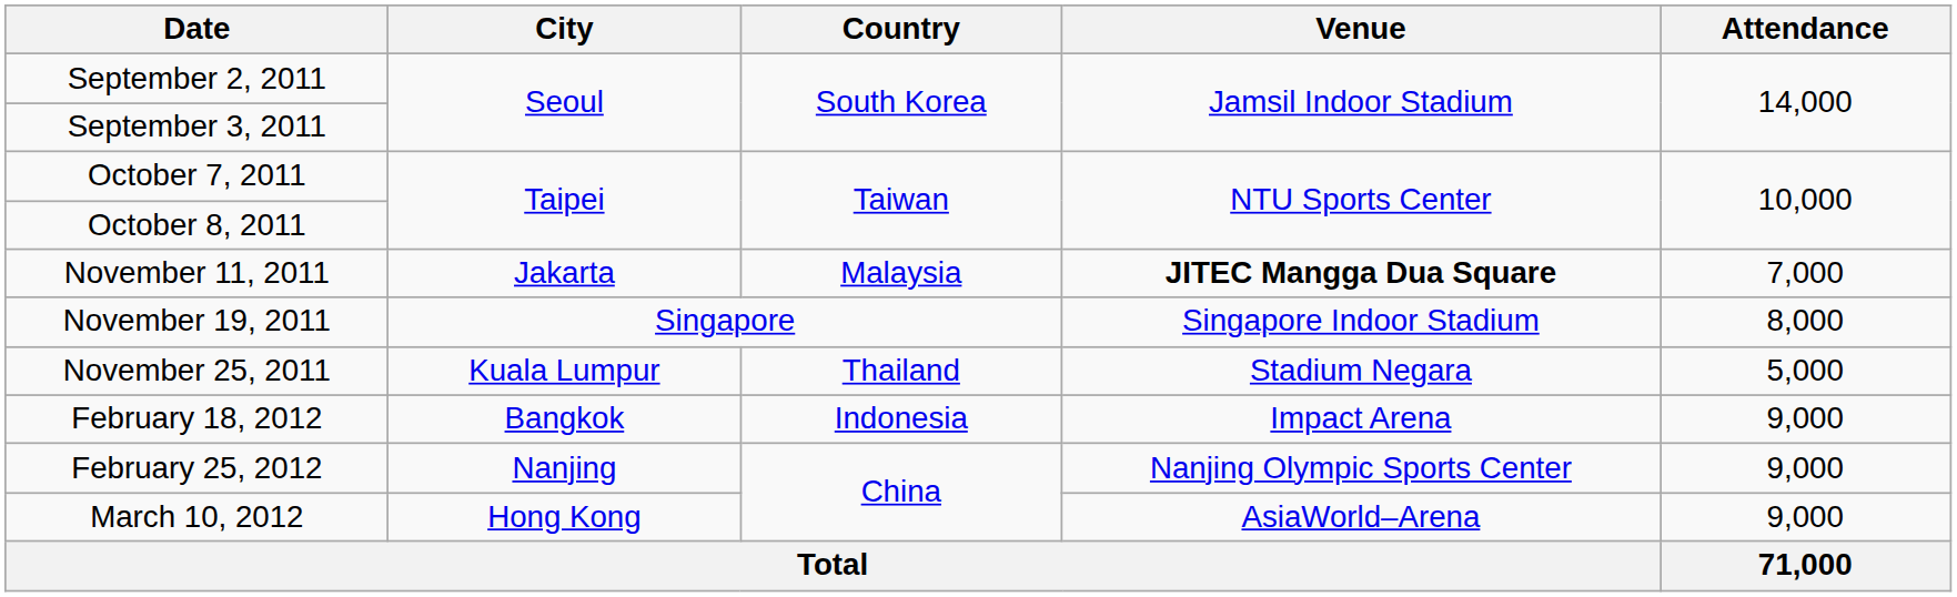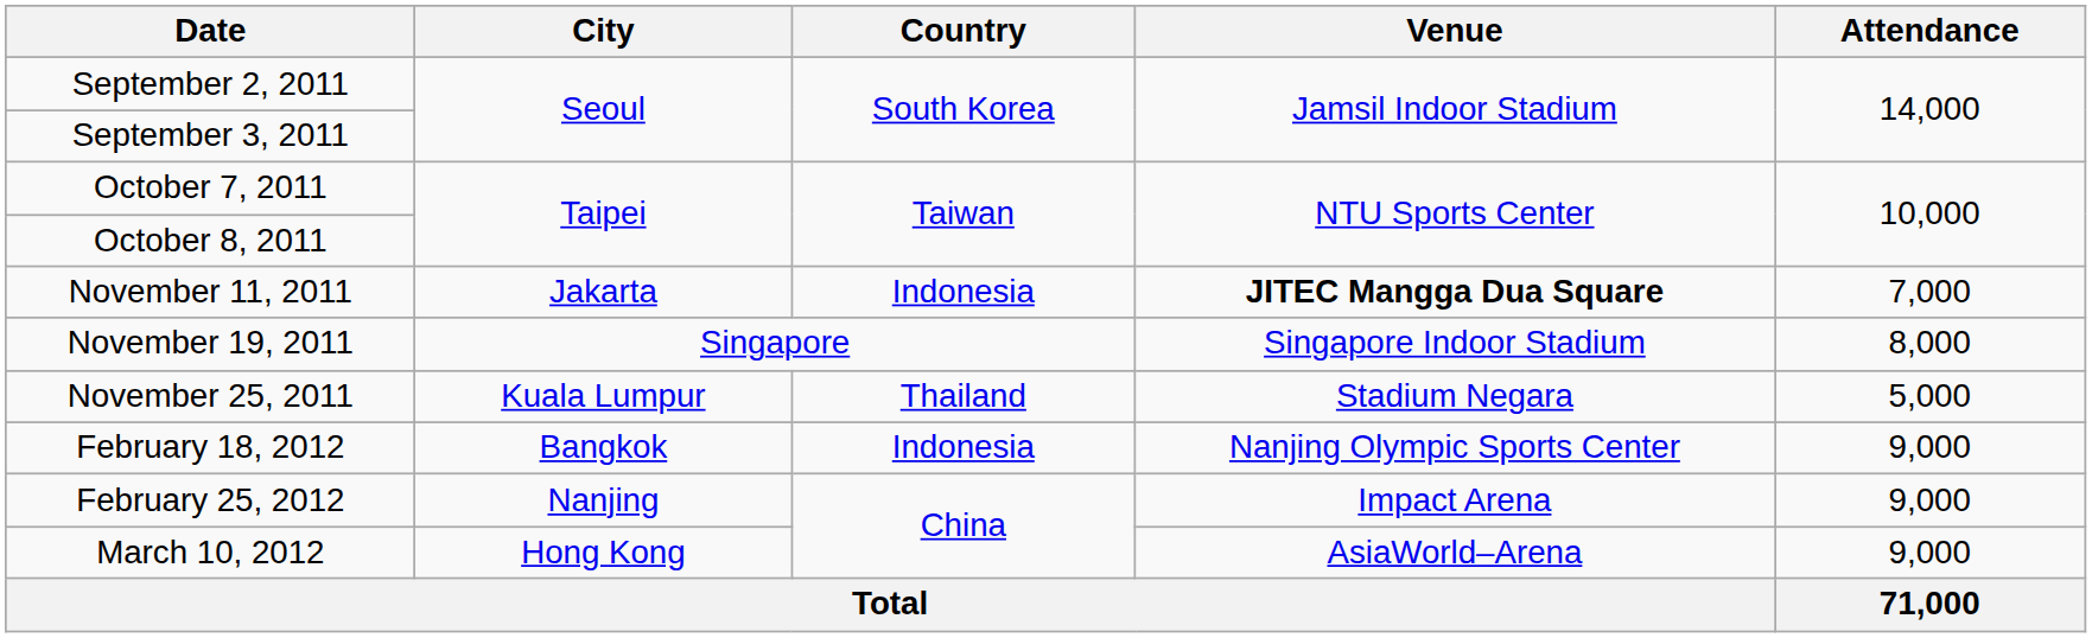 <table class="wikitable" style="text-align:center;">
 <tr>
 <th scope="col" style="width:12em;">Date</th>
 <th scope="col" style="width:11em;">City</th>
 <th scope="col" style="width:10em;">Country</th>
 <th scope="col" style="width:19em;">Venue</th>
 <th scope="col" style="width:9em;">Attendance</th>
 </tr>
 <tr>
 <td>September 2, 2011</td>
 <td rowspan=2><a href='#'>Seoul</a></td>
 <td rowspan=2><a href='#'>South Korea</a></td>
 <td rowspan=2><a href='#'>Jamsil Indoor Stadium</a></td>
 <td rowspan="2">14,000</td>
 </tr>
 <tr>
 <td>September 3, 2011</td>
 </tr>
 <tr>
 <td>October 7, 2011</td>
 <td rowspan=2><a href='#'>Taipei</a></td>
 <td rowspan=2><a href='#'>Taiwan</a></td>
 <td rowspan=2><a href='#'>NTU Sports Center</a></td>
 <td rowspan="2">10,000</td>
 </tr>
 <tr>
 <td>October 8, 2011</td>
 </tr>
 <tr>
 <td>November 11, 2011</td>
 <td><a href='#'>Jakarta</a></td>
-<td><a href='#'>Malaysia</a></td>
+<td><a href='#'>Indonesia</a></td>
 <td><strong>JITEC Mangga Dua Square</strong></td>
 <td>7,000</td>
 </tr>
 <tr>
 <td>November 19, 2011</td>
 <td colspan="2"><a href='#'>Singapore</a></td>
 <td><a href='#'>Singapore Indoor Stadium</a></td>
 <td>8,000</td>
 </tr>
 <tr>
 <td>November 25, 2011</td>
 <td><a href='#'>Kuala Lumpur</a></td>
 <td><a href='#'>Thailand</a></td>
 <td><a href='#'>Stadium Negara</a></td>
 <td>5,000</td>
 </tr>
 <tr>
 <td>February 18, 2012</td>
 <td><a href='#'>Bangkok</a></td>
 <td><a href='#'>Indonesia</a></td>
-<td><a href='#'>Impact Arena</a></td>
+<td><a href='#'>Nanjing Olympic Sports Center</a></td>
 <td>9,000</td>
 </tr>
 <tr>
 <td>February 25, 2012</td>
 <td><a href='#'>Nanjing</a></td>
 <td rowspan=2><a href='#'>China</a></td>
-<td><a href='#'>Nanjing Olympic Sports Center</a></td>
+<td><a href='#'>Impact Arena</a></td>
 <td>9,000</td>
 </tr>
 <tr>
 <td>March 10, 2012</td>
 <td><a href='#'>Hong Kong</a></td>
 <td><a href='#'>AsiaWorld–Arena</a></td>
 <td>9,000</td>
 </tr>
 <tr>
 <th colspan="4">Total</th>
 <th>71,000</th>
 </tr>
 </table>
